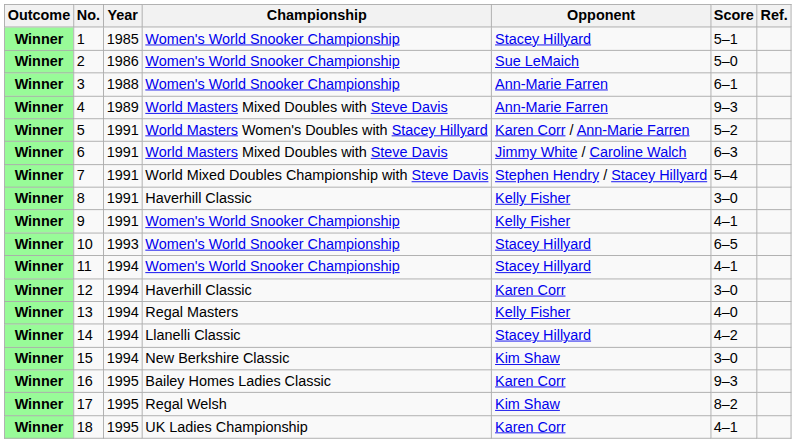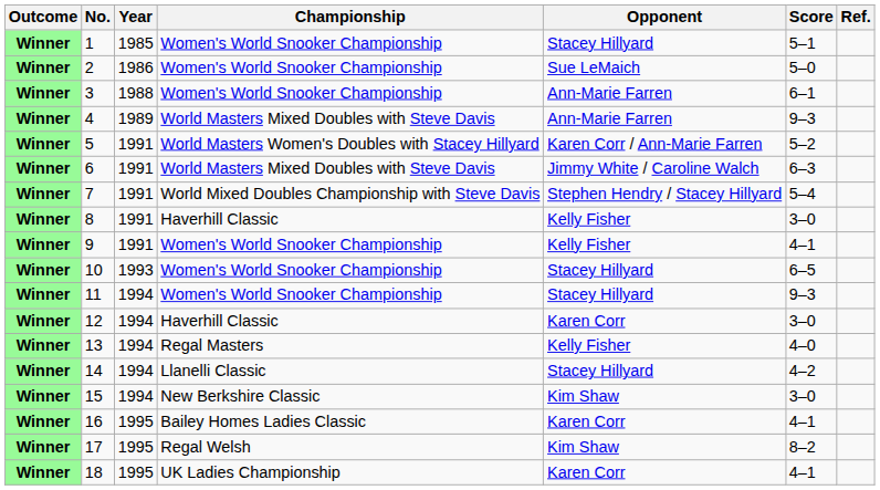 <table class="wikitable">
 <tr>
 <th>Outcome</th>
 <th>No.</th>
 <th>Year</th>
 <th>Championship</th>
 <th>Opponent</th>
 <th>Score</th>
 <th>Ref.</th>
 </tr>
 <tr>
 <th scope="row" style="background:#98FB98">Winner</th>
 <td>1</td>
 <td>1985</td>
 <td><a href='#'>Women's World Snooker Championship</a></td>
 <td><a href='#'>Stacey Hillyard</a></td>
 <td>5–1</td>
 <td></td>
 </tr>
 <tr>
 <th scope="row" style="background:#98FB98">Winner</th>
 <td>2</td>
 <td>1986</td>
 <td><a href='#'>Women's World Snooker Championship</a></td>
 <td><a href='#'>Sue LeMaich</a></td>
 <td>5–0</td>
 <td></td>
 </tr>
 <tr>
 <th scope="row" style="background:#98FB98">Winner</th>
 <td>3</td>
 <td>1988</td>
 <td><a href='#'>Women's World Snooker Championship</a></td>
 <td><a href='#'>Ann-Marie Farren</a></td>
 <td>6–1</td>
 <td></td>
 </tr>
 <tr>
 <th scope="row" style="background:#98FB98">Winner</th>
 <td>4</td>
 <td>1989</td>
 <td><a href='#'>World Masters</a> Mixed Doubles with <a href='#'>Steve Davis</a></td>
 <td><a href='#'>Ann-Marie Farren</a></td>
 <td>9–3</td>
 <td></td>
 </tr>
 <tr>
 <th scope="row" style="background:#98FB98">Winner</th>
 <td>5</td>
 <td>1991</td>
 <td><a href='#'>World Masters</a> Women's Doubles with <a href='#'>Stacey Hillyard</a></td>
 <td><a href='#'>Karen Corr</a> / <a href='#'>Ann-Marie Farren</a></td>
 <td>5–2</td>
 <td></td>
 </tr>
 <tr>
 <th scope="row" style="background:#98FB98">Winner</th>
 <td>6</td>
 <td>1991</td>
 <td><a href='#'>World Masters</a> Mixed Doubles with <a href='#'>Steve Davis</a></td>
 <td><a href='#'>Jimmy White</a> / <a href='#'>Caroline Walch</a></td>
 <td>6–3</td>
 <td></td>
 </tr>
 <tr>
 <th scope="row" style="background:#98FB98">Winner</th>
 <td>7</td>
 <td>1991</td>
 <td>World Mixed Doubles Championship with <a href='#'>Steve Davis</a></td>
 <td><a href='#'>Stephen Hendry</a> / <a href='#'>Stacey Hillyard</a></td>
 <td>5–4</td>
 <td></td>
 </tr>
 <tr>
 <th scope="row" style="background:#98FB98">Winner</th>
 <td>8</td>
 <td>1991</td>
 <td>Haverhill Classic</td>
 <td><a href='#'>Kelly Fisher</a></td>
 <td>3–0</td>
 <td></td>
 </tr>
 <tr>
 <th scope="row" style="background:#98FB98">Winner</th>
 <td>9</td>
 <td>1991</td>
 <td><a href='#'>Women's World Snooker Championship</a></td>
 <td><a href='#'>Kelly Fisher</a></td>
 <td>4–1</td>
 <td></td>
 </tr>
 <tr>
 <th scope="row" style="background:#98FB98">Winner</th>
 <td>10</td>
 <td>1993</td>
 <td><a href='#'>Women's World Snooker Championship</a></td>
 <td><a href='#'>Stacey Hillyard</a></td>
 <td>6–5</td>
 <td></td>
 </tr>
 <tr>
 <th scope="row" style="background:#98FB98">Winner</th>
 <td>11</td>
 <td>1994</td>
 <td><a href='#'>Women's World Snooker Championship</a></td>
 <td><a href='#'>Stacey Hillyard</a></td>
-<td>4–1</td>
+<td>9–3</td>
 <td></td>
 </tr>
 <tr>
 <th scope="row" style="background:#98FB98">Winner</th>
 <td>12</td>
 <td>1994</td>
 <td>Haverhill Classic</td>
 <td><a href='#'>Karen Corr</a></td>
 <td>3–0</td>
 <td></td>
 </tr>
 <tr>
 <th scope="row" style="background:#98FB98">Winner</th>
 <td>13</td>
 <td>1994</td>
 <td>Regal Masters</td>
 <td><a href='#'>Kelly Fisher</a></td>
 <td>4–0</td>
 <td></td>
 </tr>
 <tr>
 <th scope="row" style="background:#98FB98">Winner</th>
 <td>14</td>
 <td>1994</td>
 <td>Llanelli Classic</td>
 <td><a href='#'>Stacey Hillyard</a></td>
 <td>4–2</td>
 <td></td>
 </tr>
 <tr>
 <th scope="row" style="background:#98FB98">Winner</th>
 <td>15</td>
 <td>1994</td>
 <td>New Berkshire Classic</td>
 <td><a href='#'>Kim Shaw</a></td>
 <td>3–0</td>
 <td></td>
 </tr>
 <tr>
 <th scope="row" style="background:#98FB98">Winner</th>
 <td>16</td>
 <td>1995</td>
 <td>Bailey Homes Ladies Classic</td>
 <td><a href='#'>Karen Corr</a></td>
-<td>9–3</td>
+<td>4–1</td>
 <td></td>
 </tr>
 <tr>
 <th scope="row" style="background:#98FB98">Winner</th>
 <td>17</td>
 <td>1995</td>
 <td>Regal Welsh</td>
 <td><a href='#'>Kim Shaw</a></td>
 <td>8–2</td>
 <td></td>
 </tr>
 <tr>
 <th scope="row" style="background:#98FB98">Winner</th>
 <td>18</td>
 <td>1995</td>
 <td>UK Ladies Championship</td>
 <td><a href='#'>Karen Corr</a></td>
 <td>4–1</td>
 <td></td>
 </tr>
 </table>
